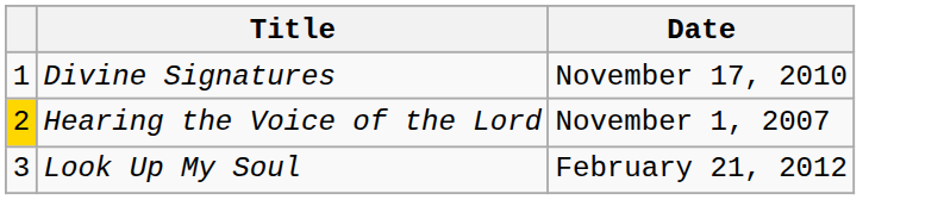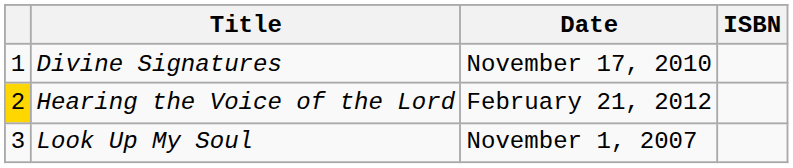 <table class="wikitable">
 <tr>
 <th></th>
 <th>Title</th>
 <th>Date</th>
+<th>ISBN</th>
 </tr>
 <tr>
 <td>1</td>
 <td><em>Divine Signatures</em></td>
 <td>November 17, 2010</td>
+<td></td>
 </tr>
 <tr>
 <td style="background: gold;">2</td>
 <td><em>Hearing the Voice of the Lord</em></td>
-<td>November 1, 2007</td>
+<td>February 21, 2012</td>
+<td></td>
 </tr>
 <tr>
 <td>3</td>
 <td><em>Look Up My Soul</em></td>
-<td>February 21, 2012</td>
+<td>November 1, 2007</td>
+<td></td>
 </tr>
 </table>
